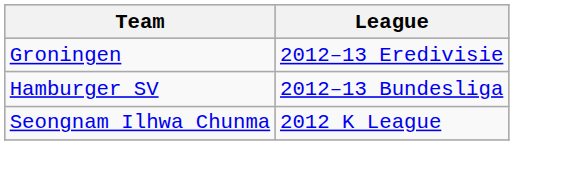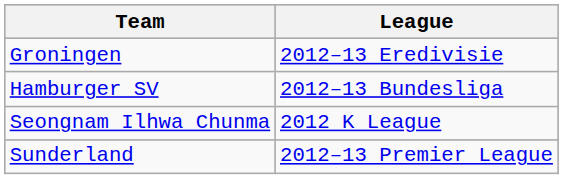 <table class="wikitable">
 <tr>
 <th>Team</th>
 <th>League</th>
 </tr>
 <tr>
 <td> <a href='#'>Groningen</a></td>
 <td><a href='#'>2012–13 Eredivisie</a></td>
 </tr>
 <tr>
 <td> <a href='#'>Hamburger SV</a></td>
 <td><a href='#'>2012–13 Bundesliga</a></td>
 </tr>
 <tr>
 <td> <a href='#'>Seongnam Ilhwa Chunma</a></td>
 <td><a href='#'>2012 K League</a></td>
 </tr>
+<tr>
+<td> <a href='#'>Sunderland</a></td>
+<td><a href='#'>2012–13 Premier League</a></td>
+</tr>
 </table>
